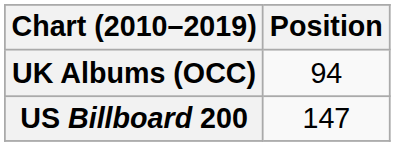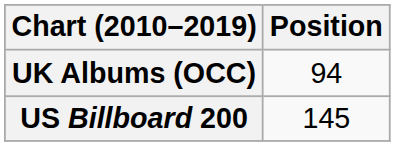 <table class="wikitable sortable plainrowheaders" style="text-align:center">
 <tr>
 <th scope="col">Chart (2010–2019)</th>
 <th scope="col">Position</th>
 </tr>
 <tr>
 <th scope="row">UK Albums (OCC)</th>
 <td>94</td>
 </tr>
 <tr>
 <th scope="row">US <em>Billboard</em> 200</th>
-<td>147</td>
+<td>145</td>
 </tr>
 </table>
